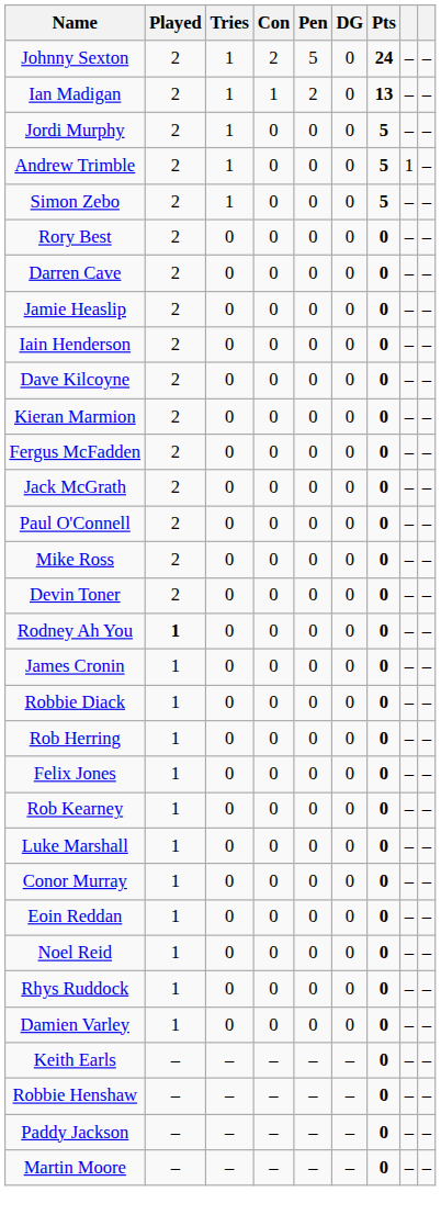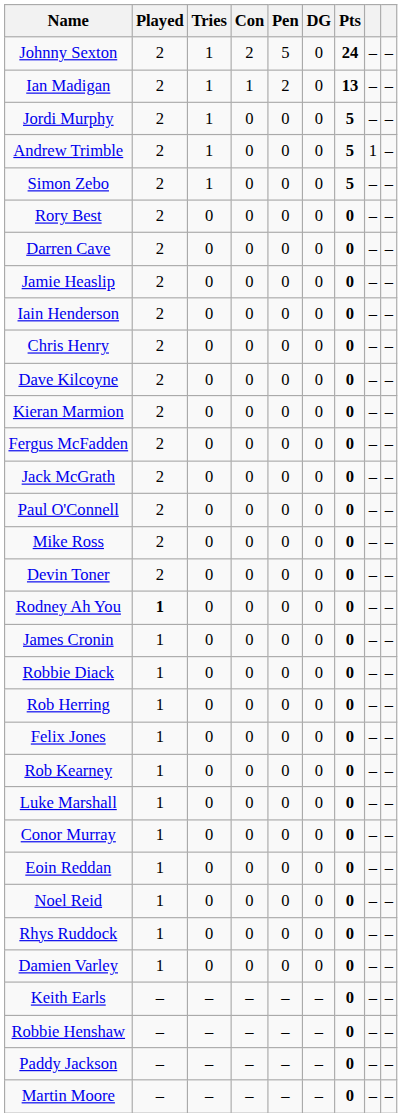 <table class="wikitable" style="font-size:90%;border:0;text-align:center;line-height:150%">
 <tr>
 <th>Name</th>
 <th>Played</th>
 <th>Tries</th>
 <th>Con</th>
 <th>Pen</th>
 <th>DG</th>
 <th>Pts</th>
 <th></th>
 <th></th>
 </tr>
 <tr>
 <td><a href='#'>Johnny Sexton</a></td>
 <td>2</td>
 <td>1</td>
 <td>2</td>
 <td>5</td>
 <td>0</td>
 <td><strong>24</strong></td>
 <td>–</td>
 <td>–</td>
 </tr>
 <tr>
 <td><a href='#'>Ian Madigan</a></td>
 <td>2</td>
 <td>1</td>
 <td>1</td>
 <td>2</td>
 <td>0</td>
 <td><strong>13</strong></td>
 <td>–</td>
 <td>–</td>
 </tr>
 <tr>
 <td><a href='#'>Jordi Murphy</a></td>
 <td>2</td>
 <td>1</td>
 <td>0</td>
 <td>0</td>
 <td>0</td>
 <td><strong>5</strong></td>
 <td>–</td>
 <td>–</td>
 </tr>
 <tr>
 <td><a href='#'>Andrew Trimble</a></td>
 <td>2</td>
 <td>1</td>
 <td>0</td>
 <td>0</td>
 <td>0</td>
 <td><strong>5</strong></td>
 <td>1</td>
 <td>–</td>
 </tr>
 <tr>
 <td><a href='#'>Simon Zebo</a></td>
 <td>2</td>
 <td>1</td>
 <td>0</td>
 <td>0</td>
 <td>0</td>
 <td><strong>5</strong></td>
 <td>–</td>
 <td>–</td>
 </tr>
 <tr>
 <td><a href='#'>Rory Best</a></td>
 <td>2</td>
 <td>0</td>
 <td>0</td>
 <td>0</td>
 <td>0</td>
 <td><strong>0</strong></td>
 <td>–</td>
 <td>–</td>
 </tr>
 <tr>
 <td><a href='#'>Darren Cave</a></td>
 <td>2</td>
 <td>0</td>
 <td>0</td>
 <td>0</td>
 <td>0</td>
 <td><strong>0</strong></td>
 <td>–</td>
 <td>–</td>
 </tr>
 <tr>
 <td><a href='#'>Jamie Heaslip</a></td>
 <td>2</td>
 <td>0</td>
 <td>0</td>
 <td>0</td>
 <td>0</td>
 <td><strong>0</strong></td>
 <td>–</td>
 <td>–</td>
 </tr>
 <tr>
 <td><a href='#'>Iain Henderson</a></td>
+<td>2</td>
+<td>0</td>
+<td>0</td>
+<td>0</td>
+<td>0</td>
+<td><strong>0</strong></td>
+<td>–</td>
+<td>–</td>
+</tr>
+<tr>
+<td><a href='#'>Chris Henry</a></td>
 <td>2</td>
 <td>0</td>
 <td>0</td>
 <td>0</td>
 <td>0</td>
 <td><strong>0</strong></td>
 <td>–</td>
 <td>–</td>
 </tr>
 <tr>
 <td><a href='#'>Dave Kilcoyne</a></td>
 <td>2</td>
 <td>0</td>
 <td>0</td>
 <td>0</td>
 <td>0</td>
 <td><strong>0</strong></td>
 <td>–</td>
 <td>–</td>
 </tr>
 <tr>
 <td><a href='#'>Kieran Marmion</a></td>
 <td>2</td>
 <td>0</td>
 <td>0</td>
 <td>0</td>
 <td>0</td>
 <td><strong>0</strong></td>
 <td>–</td>
 <td>–</td>
 </tr>
 <tr>
 <td><a href='#'>Fergus McFadden</a></td>
 <td>2</td>
 <td>0</td>
 <td>0</td>
 <td>0</td>
 <td>0</td>
 <td><strong>0</strong></td>
 <td>–</td>
 <td>–</td>
 </tr>
 <tr>
 <td><a href='#'>Jack McGrath</a></td>
 <td>2</td>
 <td>0</td>
 <td>0</td>
 <td>0</td>
 <td>0</td>
 <td><strong>0</strong></td>
 <td>–</td>
 <td>–</td>
 </tr>
 <tr>
 <td><a href='#'>Paul O'Connell</a></td>
 <td>2</td>
 <td>0</td>
 <td>0</td>
 <td>0</td>
 <td>0</td>
 <td><strong>0</strong></td>
 <td>–</td>
 <td>–</td>
 </tr>
 <tr>
 <td><a href='#'>Mike Ross</a></td>
 <td>2</td>
 <td>0</td>
 <td>0</td>
 <td>0</td>
 <td>0</td>
 <td><strong>0</strong></td>
 <td>–</td>
 <td>–</td>
 </tr>
 <tr>
 <td><a href='#'>Devin Toner</a></td>
 <td>2</td>
 <td>0</td>
 <td>0</td>
 <td>0</td>
 <td>0</td>
 <td><strong>0</strong></td>
 <td>–</td>
 <td>–</td>
 </tr>
 <tr>
 <td><a href='#'>Rodney Ah You</a></td>
 <td><strong>1</strong></td>
 <td>0</td>
 <td>0</td>
 <td>0</td>
 <td>0</td>
 <td><strong>0</strong></td>
 <td>–</td>
 <td>–</td>
 </tr>
 <tr>
 <td><a href='#'>James Cronin</a></td>
 <td>1</td>
 <td>0</td>
 <td>0</td>
 <td>0</td>
 <td>0</td>
 <td><strong>0</strong></td>
 <td>–</td>
 <td>–</td>
 </tr>
 <tr>
 <td><a href='#'>Robbie Diack</a></td>
 <td>1</td>
 <td>0</td>
 <td>0</td>
 <td>0</td>
 <td>0</td>
 <td><strong>0</strong></td>
 <td>–</td>
 <td>–</td>
 </tr>
 <tr>
 <td><a href='#'>Rob Herring</a></td>
 <td>1</td>
 <td>0</td>
 <td>0</td>
 <td>0</td>
 <td>0</td>
 <td><strong>0</strong></td>
 <td>–</td>
 <td>–</td>
 </tr>
 <tr>
 <td><a href='#'>Felix Jones</a></td>
 <td>1</td>
 <td>0</td>
 <td>0</td>
 <td>0</td>
 <td>0</td>
 <td><strong>0</strong></td>
 <td>–</td>
 <td>–</td>
 </tr>
 <tr>
 <td><a href='#'>Rob Kearney</a></td>
 <td>1</td>
 <td>0</td>
 <td>0</td>
 <td>0</td>
 <td>0</td>
 <td><strong>0</strong></td>
 <td>–</td>
 <td>–</td>
 </tr>
 <tr>
 <td><a href='#'>Luke Marshall</a></td>
 <td>1</td>
 <td>0</td>
 <td>0</td>
 <td>0</td>
 <td>0</td>
 <td><strong>0</strong></td>
 <td>–</td>
 <td>–</td>
 </tr>
 <tr>
 <td><a href='#'>Conor Murray</a></td>
 <td>1</td>
 <td>0</td>
 <td>0</td>
 <td>0</td>
 <td>0</td>
 <td><strong>0</strong></td>
 <td>–</td>
 <td>–</td>
 </tr>
 <tr>
 <td><a href='#'>Eoin Reddan</a></td>
 <td>1</td>
 <td>0</td>
 <td>0</td>
 <td>0</td>
 <td>0</td>
 <td><strong>0</strong></td>
 <td>–</td>
 <td>–</td>
 </tr>
 <tr>
 <td><a href='#'>Noel Reid</a></td>
 <td>1</td>
 <td>0</td>
 <td>0</td>
 <td>0</td>
 <td>0</td>
 <td><strong>0</strong></td>
 <td>–</td>
 <td>–</td>
 </tr>
 <tr>
 <td><a href='#'>Rhys Ruddock</a></td>
 <td>1</td>
 <td>0</td>
 <td>0</td>
 <td>0</td>
 <td>0</td>
 <td><strong>0</strong></td>
 <td>–</td>
 <td>–</td>
 </tr>
 <tr>
 <td><a href='#'>Damien Varley</a></td>
 <td>1</td>
 <td>0</td>
 <td>0</td>
 <td>0</td>
 <td>0</td>
 <td><strong>0</strong></td>
 <td>–</td>
 <td>–</td>
 </tr>
 <tr>
 <td><a href='#'>Keith Earls</a></td>
 <td>–</td>
 <td>–</td>
 <td>–</td>
 <td>–</td>
 <td>–</td>
 <td><strong>0</strong></td>
 <td>–</td>
 <td>–</td>
 </tr>
 <tr>
 <td><a href='#'>Robbie Henshaw</a></td>
 <td>–</td>
 <td>–</td>
 <td>–</td>
 <td>–</td>
 <td>–</td>
 <td><strong>0</strong></td>
 <td>–</td>
 <td>–</td>
 </tr>
 <tr>
 <td><a href='#'>Paddy Jackson</a></td>
 <td>–</td>
 <td>–</td>
 <td>–</td>
 <td>–</td>
 <td>–</td>
 <td><strong>0</strong></td>
 <td>–</td>
 <td>–</td>
 </tr>
 <tr>
 <td><a href='#'>Martin Moore</a></td>
 <td>–</td>
 <td>–</td>
 <td>–</td>
 <td>–</td>
 <td>–</td>
 <td><strong>0</strong></td>
 <td>–</td>
 <td>–</td>
 </tr>
 <tr>
 </tr>
 </table>
